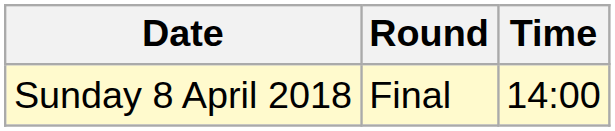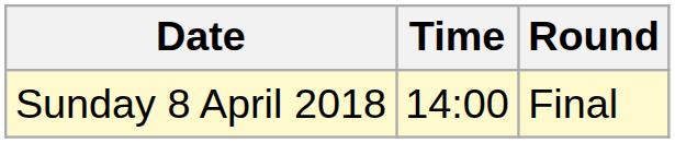 <table class="wikitable">
 <tr>
 <th>Date</th>
+<th>Time</th>
 <th>Round</th>
-<th>Time</th>
 </tr>
 <tr>
 <td style=background:lemonchiffon>Sunday 8 April 2018</td>
+<td style=background:lemonchiffon>14:00</td>
 <td style=background:lemonchiffon>Final</td>
-<td style=background:lemonchiffon>14:00</td>
 </tr>
 </table>
